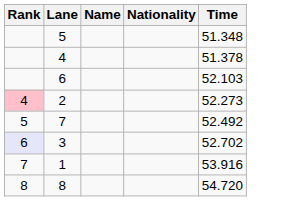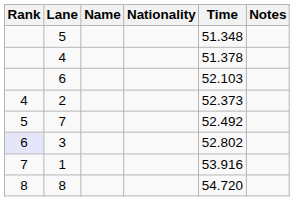 <table class="wikitable sortable" style="text-align:center">
 <tr>
 <th>Rank</th>
 <th>Lane</th>
 <th>Name</th>
 <th>Nationality</th>
 <th>Time</th>
+<th>Notes</th>
 </tr>
 <tr>
 <td></td>
 <td>5</td>
 <td align=left></td>
 <td align=left></td>
 <td>51.348</td>
+<td></td>
 </tr>
 <tr>
 <td></td>
 <td>4</td>
 <td align=left></td>
 <td align=left></td>
 <td>51.378</td>
+<td></td>
 </tr>
 <tr>
 <td></td>
 <td>6</td>
 <td align=left></td>
 <td align=left></td>
 <td>52.103</td>
+<td></td>
 </tr>
 <tr>
-<td style="background: pink;">4</td>
+<td>4</td>
 <td>2</td>
 <td align=left></td>
 <td align=left></td>
-<td>52.273</td>
+<td>52.373</td>
+<td></td>
 </tr>
 <tr>
 <td>5</td>
 <td>7</td>
 <td align=left></td>
 <td align=left></td>
 <td>52.492</td>
+<td></td>
 </tr>
 <tr>
 <td style="background: lavender;">6</td>
 <td>3</td>
 <td align=left></td>
 <td align=left></td>
-<td>52.702</td>
+<td>52.802</td>
+<td></td>
 </tr>
 <tr>
 <td>7</td>
 <td>1</td>
 <td align=left></td>
 <td align=left></td>
 <td>53.916</td>
+<td></td>
 </tr>
 <tr>
 <td>8</td>
 <td>8</td>
 <td align=left></td>
 <td align=left></td>
 <td>54.720</td>
+<td></td>
 </tr>
 </table>
